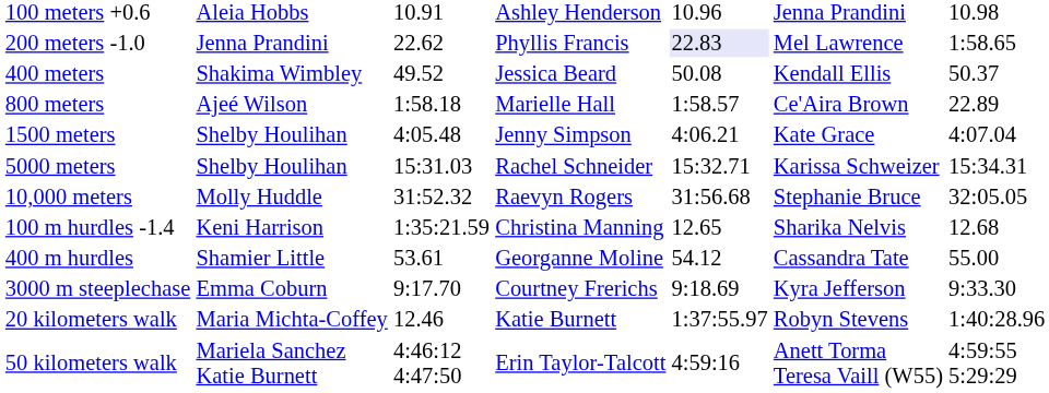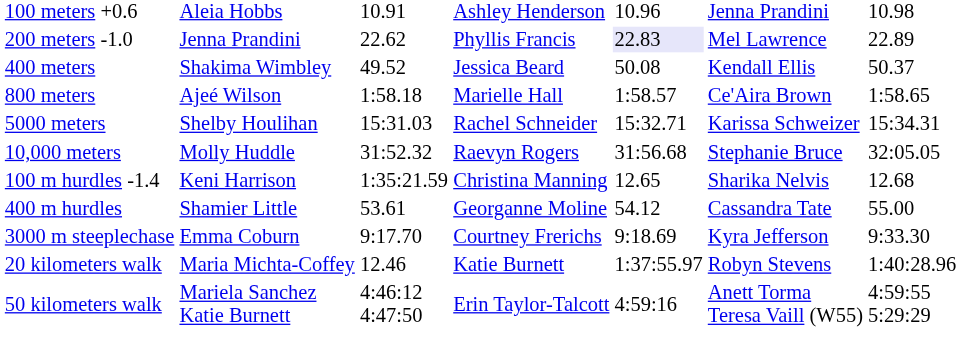 <table>
 <tr>
 <td><a href='#'>100 meters</a> +0.6</td>
 <td><a href='#'>Aleia Hobbs</a></td>
 <td>10.91</td>
 <td><a href='#'>Ashley Henderson</a></td>
 <td>10.96</td>
 <td><a href='#'>Jenna Prandini</a></td>
 <td>10.98</td>
 </tr>
 <tr>
 <td><a href='#'>200 meters</a> -1.0</td>
 <td><a href='#'>Jenna Prandini</a></td>
 <td>22.62</td>
 <td><a href='#'>Phyllis Francis</a></td>
 <td style="background: lavender;">22.83</td>
 <td><a href='#'>Mel Lawrence</a></td>
-<td>1:58.65</td>
+<td>22.89</td>
 </tr>
 <tr>
 <td><a href='#'>400 meters</a></td>
 <td><a href='#'>Shakima Wimbley</a></td>
 <td>49.52</td>
 <td><a href='#'>Jessica Beard</a></td>
 <td>50.08</td>
 <td><a href='#'>Kendall Ellis</a></td>
 <td>50.37</td>
 </tr>
 <tr>
 <td><a href='#'>800 meters</a></td>
 <td><a href='#'>Ajeé Wilson</a></td>
 <td>1:58.18</td>
 <td><a href='#'>Marielle Hall</a></td>
 <td>1:58.57</td>
 <td><a href='#'>Ce'Aira Brown</a></td>
-<td>22.89</td>
-</tr>
-<tr>
-<td><a href='#'>1500 meters</a></td>
-<td><a href='#'>Shelby Houlihan</a></td>
-<td>4:05.48</td>
-<td><a href='#'>Jenny Simpson</a></td>
-<td>4:06.21</td>
-<td><a href='#'>Kate Grace</a></td>
-<td>4:07.04</td>
+<td>1:58.65</td>
 </tr>
 <tr>
 <td><a href='#'>5000 meters</a></td>
 <td><a href='#'>Shelby Houlihan</a></td>
 <td>15:31.03</td>
 <td><a href='#'>Rachel Schneider</a></td>
 <td>15:32.71</td>
 <td><a href='#'>Karissa Schweizer</a></td>
 <td>15:34.31</td>
 </tr>
 <tr>
 <td><a href='#'>10,000 meters</a></td>
 <td><a href='#'>Molly Huddle</a></td>
 <td>31:52.32</td>
 <td><a href='#'>Raevyn Rogers</a></td>
 <td>31:56.68</td>
 <td><a href='#'>Stephanie Bruce</a></td>
 <td>32:05.05</td>
 </tr>
 <tr>
 <td><a href='#'>100 m hurdles</a> -1.4</td>
 <td><a href='#'>Keni Harrison</a></td>
 <td>1:35:21.59</td>
 <td><a href='#'>Christina Manning</a></td>
 <td>12.65</td>
 <td><a href='#'>Sharika Nelvis</a></td>
 <td>12.68</td>
 </tr>
 <tr>
 <td><a href='#'>400 m hurdles</a></td>
 <td><a href='#'>Shamier Little</a></td>
 <td>53.61</td>
 <td><a href='#'>Georganne Moline</a></td>
 <td>54.12</td>
 <td><a href='#'>Cassandra Tate</a></td>
 <td>55.00</td>
 </tr>
 <tr>
 <td><a href='#'>3000 m steeplechase</a></td>
 <td><a href='#'>Emma Coburn</a></td>
 <td>9:17.70</td>
 <td><a href='#'>Courtney Frerichs</a></td>
 <td>9:18.69</td>
 <td><a href='#'>Kyra Jefferson</a></td>
 <td>9:33.30</td>
 </tr>
 <tr>
 <td><a href='#'>20 kilometers walk</a></td>
 <td><a href='#'>Maria Michta-Coffey</a></td>
 <td>12.46</td>
 <td><a href='#'>Katie Burnett</a></td>
 <td>1:37:55.97</td>
 <td><a href='#'>Robyn Stevens</a></td>
 <td>1:40:28.96</td>
 </tr>
 <tr>
 <td><a href='#'>50 kilometers walk</a></td>
 <td><a href='#'>Mariela Sanchez</a> <br><a href='#'>Katie Burnett</a></td>
 <td>4:46:12<br>4:47:50</td>
 <td><a href='#'>Erin Taylor-Talcott</a></td>
 <td>4:59:16</td>
 <td><a href='#'>Anett Torma</a> <br><a href='#'>Teresa Vaill</a> (W55)</td>
 <td>4:59:55<br>5:29:29</td>
 </tr>
 </table>
